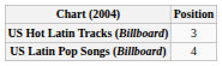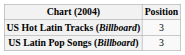 <table class="wikitable plainrowheaders" style="text-align:center">
 <tr>
 <th scope="col">Chart (2004)</th>
 <th scope="col">Position</th>
 </tr>
 <tr>
 <th scope="row">US Hot Latin Tracks (<em>Billboard</em>)</th>
 <td>3</td>
 </tr>
 <tr>
 <th scope="row">US Latin Pop Songs (<em>Billboard</em>)</th>
-<td>4</td>
+<td>3</td>
 </tr>
 </table>
